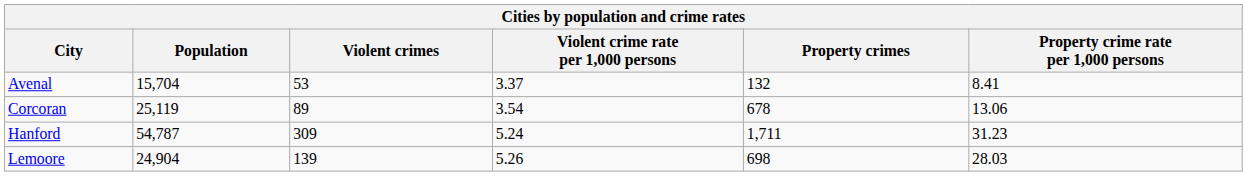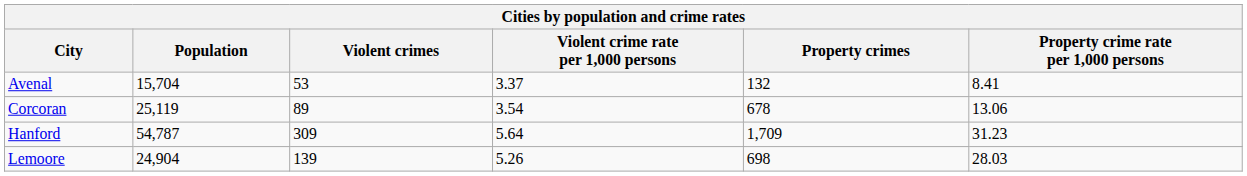 <table class="wikitable collapsible collapsed sortable" style="width: 100%;">
 <tr>
 <th colspan="9">Cities by population and crime rates</th>
 </tr>
 <tr>
 <th>City</th>
 <th data-sort-type="number">Population</th>
 <th data-sort-type="number">Violent crimes</th>
 <th data-sort-type="number">Violent crime rate<br>per 1,000 persons</th>
 <th data-sort-type="number">Property crimes</th>
 <th data-sort-type="number">Property crime rate<br>per 1,000 persons</th>
 </tr>
 <tr>
 <td><a href='#'>Avenal</a></td>
 <td>15,704</td>
 <td>53</td>
 <td>3.37</td>
 <td>132</td>
 <td>8.41</td>
 </tr>
 <tr>
 <td><a href='#'>Corcoran</a></td>
 <td>25,119</td>
 <td>89</td>
 <td>3.54</td>
 <td>678</td>
 <td>13.06</td>
 </tr>
 <tr>
 <td><a href='#'>Hanford</a></td>
 <td>54,787</td>
 <td>309</td>
-<td>5.24</td>
-<td>1,711</td>
+<td>5.64</td>
+<td>1,709</td>
 <td>31.23</td>
 </tr>
 <tr>
 <td><a href='#'>Lemoore</a></td>
 <td>24,904</td>
 <td>139</td>
 <td>5.26</td>
 <td>698</td>
 <td>28.03</td>
 </tr>
 </table>
